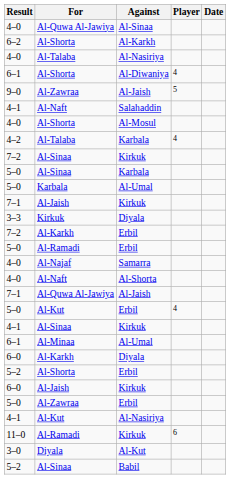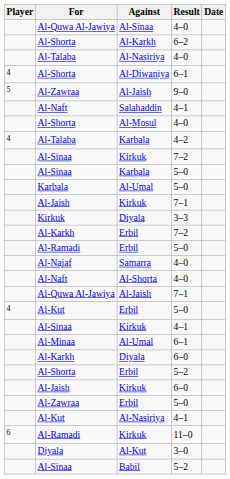 <table class="wikitable sortable">
 <tr>
-<th align=center>Result</th>
+<th>Player</th>
 <th>For</th>
 <th>Against</th>
-<th>Player</th>
+<th align=center>Result</th>
 <th>Date</th>
 </tr>
 <tr>
-<td>4–0</td>
+<td> </td>
 <td><a href='#'>Al-Quwa Al-Jawiya</a></td>
 <td><a href='#'>Al-Sinaa</a></td>
-<td> </td>
+<td>4–0</td>
 <td></td>
 </tr>
 <tr>
-<td>6–2</td>
+<td> </td>
 <td><a href='#'>Al-Shorta</a></td>
 <td><a href='#'>Al-Karkh</a></td>
-<td> </td>
+<td>6–2</td>
 <td></td>
 </tr>
 <tr>
-<td>4–0</td>
+<td> </td>
 <td><a href='#'>Al-Talaba</a></td>
 <td><a href='#'>Al-Nasiriya</a></td>
-<td> </td>
+<td>4–0</td>
 <td></td>
 </tr>
 <tr>
-<td>6–1</td>
+<td> <sup>4</sup></td>
 <td><a href='#'>Al-Shorta</a></td>
 <td><a href='#'>Al-Diwaniya</a></td>
-<td> <sup>4</sup></td>
+<td>6–1</td>
 <td></td>
 </tr>
 <tr>
-<td>9–0</td>
+<td> <sup>5</sup></td>
 <td><a href='#'>Al-Zawraa</a></td>
 <td><a href='#'>Al-Jaish</a></td>
-<td> <sup>5</sup></td>
+<td>9–0</td>
 <td></td>
 </tr>
 <tr>
-<td>4–1</td>
+<td> </td>
 <td><a href='#'>Al-Naft</a></td>
 <td><a href='#'>Salahaddin</a></td>
-<td> </td>
+<td>4–1</td>
 <td></td>
 </tr>
 <tr>
-<td>4–0</td>
+<td> </td>
 <td><a href='#'>Al-Shorta</a></td>
 <td><a href='#'>Al-Mosul</a></td>
-<td> </td>
+<td>4–0</td>
 <td></td>
 </tr>
 <tr>
-<td>4–2</td>
+<td> <sup>4</sup></td>
 <td><a href='#'>Al-Talaba</a></td>
 <td><a href='#'>Karbala</a></td>
-<td> <sup>4</sup></td>
+<td>4–2</td>
 <td></td>
 </tr>
 <tr>
-<td>7–2</td>
+<td> </td>
 <td><a href='#'>Al-Sinaa</a></td>
 <td><a href='#'>Kirkuk</a></td>
-<td> </td>
+<td>7–2</td>
 <td></td>
 </tr>
 <tr>
-<td>5–0</td>
+<td> </td>
 <td><a href='#'>Al-Sinaa</a></td>
 <td><a href='#'>Karbala</a></td>
-<td> </td>
+<td>5–0</td>
 <td></td>
 </tr>
 <tr>
-<td>5–0</td>
+<td> </td>
 <td><a href='#'>Karbala</a></td>
 <td><a href='#'>Al-Umal</a></td>
-<td> </td>
+<td>5–0</td>
 <td></td>
 </tr>
 <tr>
-<td>7–1</td>
+<td> </td>
 <td><a href='#'>Al-Jaish</a></td>
 <td><a href='#'>Kirkuk</a></td>
-<td> </td>
+<td>7–1</td>
 <td></td>
 </tr>
 <tr>
-<td>3–3</td>
+<td> </td>
 <td><a href='#'>Kirkuk</a></td>
 <td><a href='#'>Diyala</a></td>
-<td> </td>
+<td>3–3</td>
 <td></td>
 </tr>
 <tr>
-<td>7–2</td>
+<td> </td>
 <td><a href='#'>Al-Karkh</a></td>
 <td><a href='#'>Erbil</a></td>
-<td> </td>
+<td>7–2</td>
 <td></td>
 </tr>
 <tr>
-<td>5–0</td>
+<td> </td>
 <td><a href='#'>Al-Ramadi</a></td>
 <td><a href='#'>Erbil</a></td>
-<td> </td>
+<td>5–0</td>
 <td></td>
 </tr>
 <tr>
-<td>4–0</td>
+<td> </td>
 <td><a href='#'>Al-Najaf</a></td>
 <td><a href='#'>Samarra</a></td>
-<td> </td>
+<td>4–0</td>
 <td></td>
 </tr>
 <tr>
-<td>4–0</td>
+<td> </td>
 <td><a href='#'>Al-Naft</a></td>
 <td><a href='#'>Al-Shorta</a></td>
-<td> </td>
+<td>4–0</td>
 <td></td>
 </tr>
 <tr>
-<td>7–1</td>
+<td> </td>
 <td><a href='#'>Al-Quwa Al-Jawiya</a></td>
 <td><a href='#'>Al-Jaish</a></td>
-<td> </td>
+<td>7–1</td>
 <td></td>
 </tr>
 <tr>
-<td>5–0</td>
+<td> <sup>4</sup></td>
 <td><a href='#'>Al-Kut</a></td>
 <td><a href='#'>Erbil</a></td>
-<td> <sup>4</sup></td>
+<td>5–0</td>
 <td></td>
 </tr>
 <tr>
-<td>4–1</td>
+<td> </td>
 <td><a href='#'>Al-Sinaa</a></td>
 <td><a href='#'>Kirkuk</a></td>
-<td> </td>
+<td>4–1</td>
 <td></td>
 </tr>
 <tr>
-<td>6–1</td>
+<td> </td>
 <td><a href='#'>Al-Minaa</a></td>
 <td><a href='#'>Al-Umal</a></td>
-<td> </td>
+<td>6–1</td>
 <td></td>
 </tr>
 <tr>
-<td>6–0</td>
+<td> </td>
 <td><a href='#'>Al-Karkh</a></td>
 <td><a href='#'>Diyala</a></td>
-<td> </td>
+<td>6–0</td>
 <td></td>
 </tr>
 <tr>
-<td>5–2</td>
+<td> </td>
 <td><a href='#'>Al-Shorta</a></td>
 <td><a href='#'>Erbil</a></td>
-<td> </td>
+<td>5–2</td>
 <td></td>
 </tr>
 <tr>
-<td>6–0</td>
+<td> </td>
 <td><a href='#'>Al-Jaish</a></td>
 <td><a href='#'>Kirkuk</a></td>
-<td> </td>
+<td>6–0</td>
 <td></td>
 </tr>
 <tr>
-<td>5–0</td>
+<td> </td>
 <td><a href='#'>Al-Zawraa</a></td>
 <td><a href='#'>Erbil</a></td>
-<td> </td>
+<td>5–0</td>
 <td></td>
 </tr>
 <tr>
-<td>4–1</td>
+<td> </td>
 <td><a href='#'>Al-Kut</a></td>
 <td><a href='#'>Al-Nasiriya</a></td>
-<td> </td>
+<td>4–1</td>
 <td></td>
 </tr>
 <tr>
-<td>11–0</td>
+<td> <sup>6</sup></td>
 <td><a href='#'>Al-Ramadi</a></td>
 <td><a href='#'>Kirkuk</a></td>
-<td> <sup>6</sup></td>
+<td>11–0</td>
 <td></td>
 </tr>
 <tr>
-<td>3–0</td>
+<td> </td>
 <td><a href='#'>Diyala</a></td>
 <td><a href='#'>Al-Kut</a></td>
-<td> </td>
+<td>3–0</td>
 <td></td>
 </tr>
 <tr>
-<td>5–2</td>
+<td> </td>
 <td><a href='#'>Al-Sinaa</a></td>
 <td><a href='#'>Babil</a></td>
-<td> </td>
+<td>5–2</td>
 <td></td>
 </tr>
 </table>
